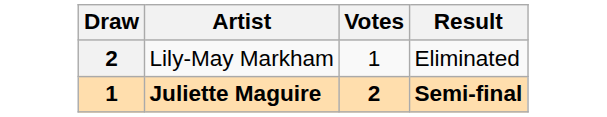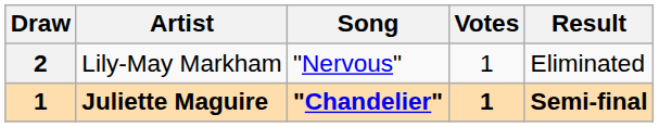 <table class="sortable wikitable plainrowheaders" style="margin: 1em auto 1em auto;">
 <tr>
 <th scope="col">Draw</th>
 <th scope="col">Artist</th>
+<th scope="col">Song </th>
 <th scope="col">Votes</th>
 <th scope="col">Result</th>
 </tr>
 <tr>
 <th scope="row" style="text-align:center;">2</th>
 <td>Lily-May Markham</td>
+<td>"<a href='#'>Nervous</a>" </td>
 <td align="center">1</td>
 <td>Eliminated</td>
 </tr>
 <tr style="font-weight: bold; background:navajowhite;">
 <th scope="row" style="text-align:center; font-weight:bold; background:navajowhite">1</th>
 <td>Juliette Maguire</td>
-<td align="center">2</td>
+<td>"<a href='#'>Chandelier</a>" </td>
+<td align="center">1</td>
 <td>Semi-final</td>
 </tr>
 </table>
